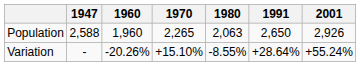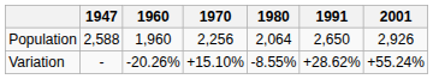 <table class="wikitable" border="1">
 <tr>
 <th></th>
 <th>1947</th>
 <th>1960</th>
 <th>1970</th>
 <th>1980</th>
 <th>1991</th>
 <th>2001</th>
 </tr>
 <tr>
 <td>Population</td>
 <td align=center>2,588</td>
 <td align=center>1,960</td>
-<td align=center>2,265</td>
-<td align=center>2,063</td>
+<td align=center>2,256</td>
+<td align=center>2,064</td>
 <td align=center>2,650</td>
 <td align=center>2,926</td>
 </tr>
 <tr>
 <td>Variation</td>
 <td align=center>-</td>
 <td align=center>-20.26%</td>
 <td align=center>+15.10%</td>
 <td align=center>-8.55%</td>
-<td align=center>+28.64%</td>
+<td align=center>+28.62%</td>
 <td align=center>+55.24%</td>
 </tr>
 </table>
